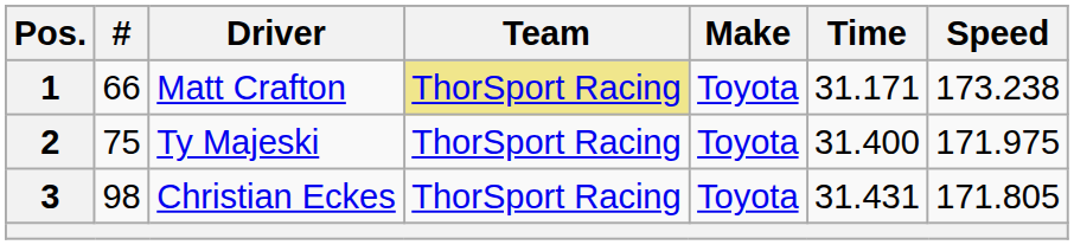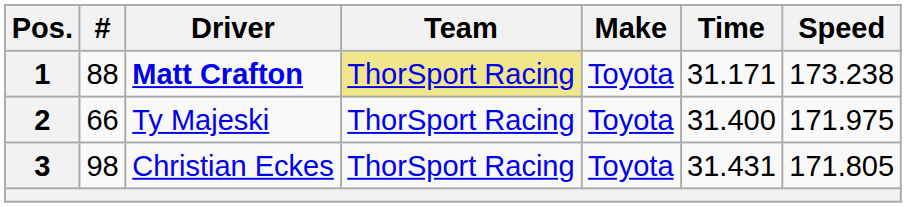 <table class="wikitable" style="font-size:95%">
 <tr>
 <th>Pos.</th>
 <th>#</th>
 <th>Driver</th>
 <th>Team</th>
 <th>Make</th>
 <th>Time</th>
 <th>Speed</th>
 </tr>
 <tr>
 <th>1</th>
-<td>66</td>
-<td><a href='#'>Matt Crafton</a></td>
+<td>88</td>
+<td><strong><a href='#'>Matt Crafton</a></strong></td>
 <td style="background: khaki;"><a href='#'>ThorSport Racing</a></td>
 <td><a href='#'>Toyota</a></td>
 <td>31.171</td>
 <td>173.238</td>
 </tr>
 <tr>
 <th>2</th>
-<td>75</td>
+<td>66</td>
 <td><a href='#'>Ty Majeski</a></td>
 <td><a href='#'>ThorSport Racing</a></td>
 <td><a href='#'>Toyota</a></td>
 <td>31.400</td>
 <td>171.975</td>
 </tr>
 <tr>
 <th>3</th>
 <td>98</td>
 <td><a href='#'>Christian Eckes</a></td>
 <td><a href='#'>ThorSport Racing</a></td>
 <td><a href='#'>Toyota</a></td>
 <td>31.431</td>
 <td>171.805</td>
 </tr>
 <tr>
 <th colspan="7"></th>
 </tr>
 </table>
